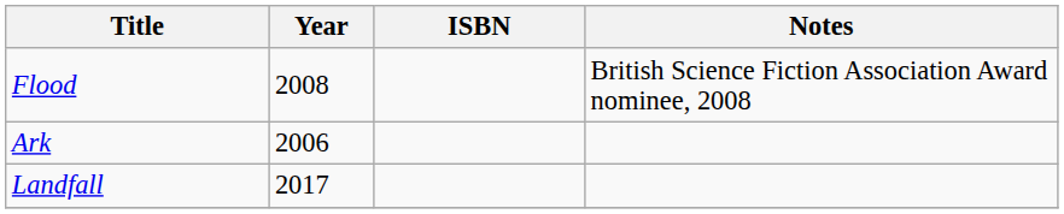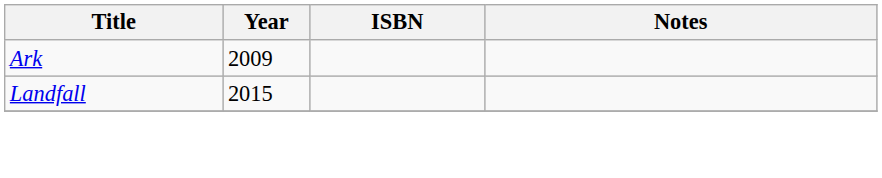 <table class='wikitable' width='100%'>
 <tr>
 <th width='25%'>Title</th>
 <th width='10%'>Year</th>
 <th width='20%'>ISBN</th>
 <th width='45%'>Notes</th>
 </tr>
 <tr>
-<td><em><a href='#'>Flood</a></em></td>
-<td>2008</td>
-<td></td>
-<td>British Science Fiction Association Award nominee, 2008</td>
-</tr>
-<tr>
 <td><em><a href='#'>Ark</a></em></td>
-<td>2006</td>
+<td>2009</td>
 <td></td>
 <td> </td>
 </tr>
 <tr>
 <td><em><a href='#'>Landfall</a></em></td>
-<td>2017</td>
+<td>2015</td>
 <td></td>
 <td> </td>
 </tr>
 <tr>
 </tr>
 </table>
